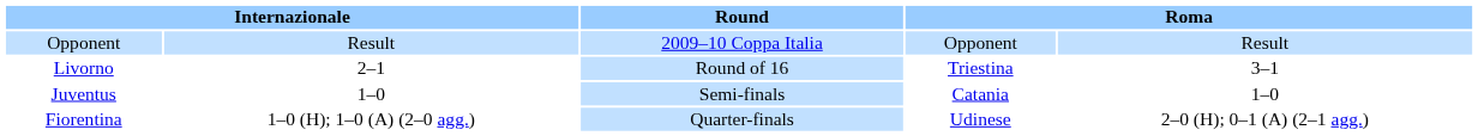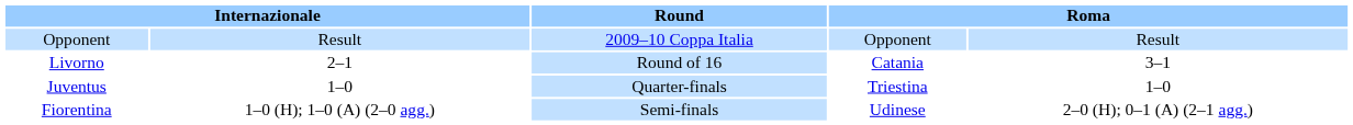 <table width="100%" style="text-align:center">
 <tr valign=top bgcolor=#99ccff>
 <th colspan=2 style="width:1*">Internazionale</th>
 <th>Round</th>
 <th colspan=2 style="width:1*">Roma</th>
 </tr>
 <tr valign=top bgcolor=#c1e0ff>
 <td>Opponent</td>
 <td>Result</td>
 <td bgcolor=#c1e0ff><a href='#'>2009–10 Coppa Italia</a></td>
 <td>Opponent</td>
 <td>Result</td>
 </tr>
 <tr>
 <td><a href='#'>Livorno</a></td>
 <td>2–1</td>
 <td bgcolor="#c1e0ff">Round of 16</td>
-<td><a href='#'>Triestina</a></td>
+<td><a href='#'>Catania</a></td>
 <td>3–1</td>
 </tr>
 <tr>
 <td><a href='#'>Juventus</a></td>
 <td>1–0</td>
-<td bgcolor="#c1e0ff">Semi-finals</td>
-<td><a href='#'>Catania</a></td>
+<td bgcolor="#c1e0ff">Quarter-finals</td>
+<td><a href='#'>Triestina</a></td>
 <td>1–0</td>
 </tr>
 <tr>
 <td><a href='#'>Fiorentina</a></td>
 <td>1–0 (H); 1–0 (A) (2–0 <a href='#'>agg.</a>)</td>
-<td bgcolor="#c1e0ff">Quarter-finals</td>
+<td bgcolor="#c1e0ff">Semi-finals</td>
 <td><a href='#'>Udinese</a></td>
 <td>2–0 (H); 0–1 (A) (2–1 <a href='#'>agg.</a>)</td>
 </tr>
 </table>
